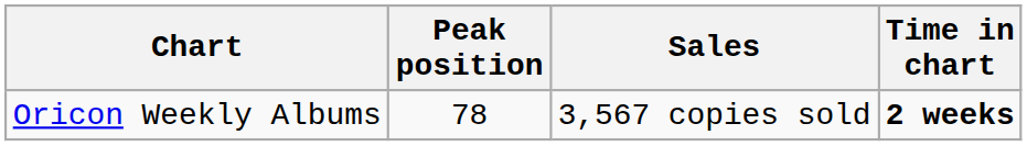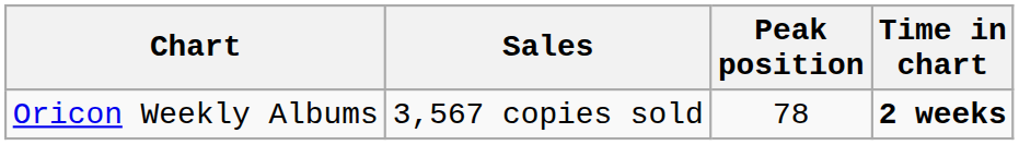 <table class="wikitable">
 <tr>
 <th>Chart</th>
+<th>Sales</th>
 <th>Peak<br>position</th>
-<th>Sales</th>
 <th>Time in<br>chart</th>
 </tr>
 <tr>
 <td><a href='#'>Oricon</a> Weekly Albums</td>
+<td>3,567 copies sold</td>
 <td align="center">78</td>
-<td>3,567 copies sold</td>
 <td><strong>2 weeks</strong></td>
 </tr>
 </table>
